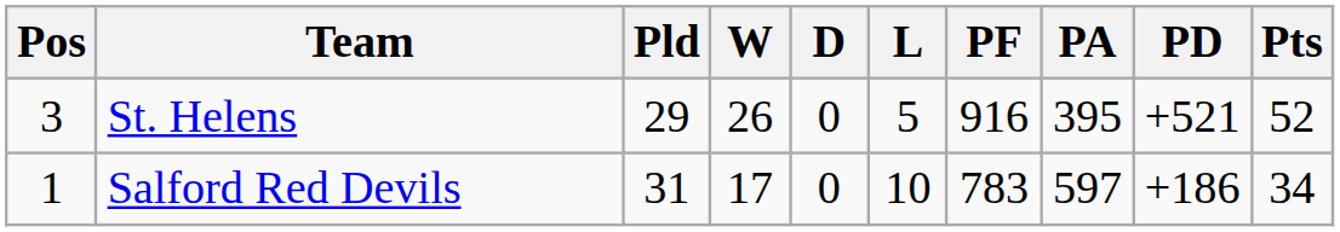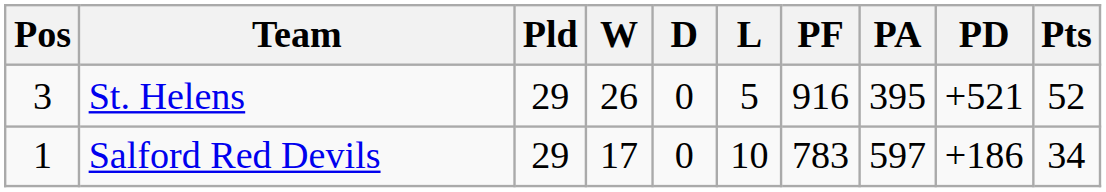 <table class="wikitable" style="text-align:center;">
 <tr>
 <th style="width:20px;" abbr="Position">Pos</th>
 <th style="width:175px;">Team</th>
 <th style="width:20px;" abbr="Played">Pld</th>
 <th style="width:20px;" abbr="Won">W</th>
 <th style="width:20px;" abbr="Drawn">D</th>
 <th style="width:20px;" abbr="Lost">L</th>
 <th style="width:25px;" abbr="Points for">PF</th>
 <th style="width:25px;" abbr="Points against">PA</th>
 <th style="width:25px;" abbr="Points difference">PD</th>
 <th style="width:20px;" abbr="Points">Pts</th>
 </tr>
 <tr>
 <td>3</td>
 <td style="text-align:left"> <a href='#'>St. Helens</a></td>
 <td>29</td>
 <td>26</td>
 <td>0</td>
 <td>5</td>
 <td>916</td>
 <td>395</td>
 <td>+521</td>
 <td>52</td>
 </tr>
 <tr>
 <td>1</td>
 <td style="text-align:left;"> <a href='#'>Salford Red Devils</a></td>
-<td>31</td>
+<td>29</td>
 <td>17</td>
 <td>0</td>
 <td>10</td>
 <td>783</td>
 <td>597</td>
 <td>+186</td>
 <td>34</td>
 </tr>
 </table>
